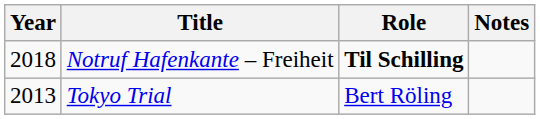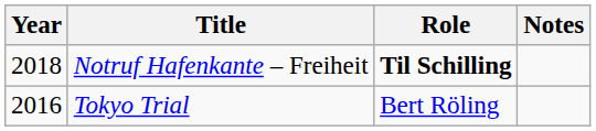 <table class="wikitable sortable">
 <tr>
 <th>Year</th>
 <th>Title</th>
 <th>Role</th>
 <th class="unsortable">Notes</th>
 </tr>
 <tr>
 <td>2018</td>
 <td><em><a href='#'>Notruf Hafenkante</a></em> – Freiheit</td>
 <td><strong>Til Schilling</strong></td>
 <td></td>
 </tr>
 <tr>
-<td>2013</td>
+<td>2016</td>
 <td><em><a href='#'>Tokyo Trial</a></em></td>
 <td><a href='#'>Bert Röling</a></td>
 <td></td>
 </tr>
 </table>
